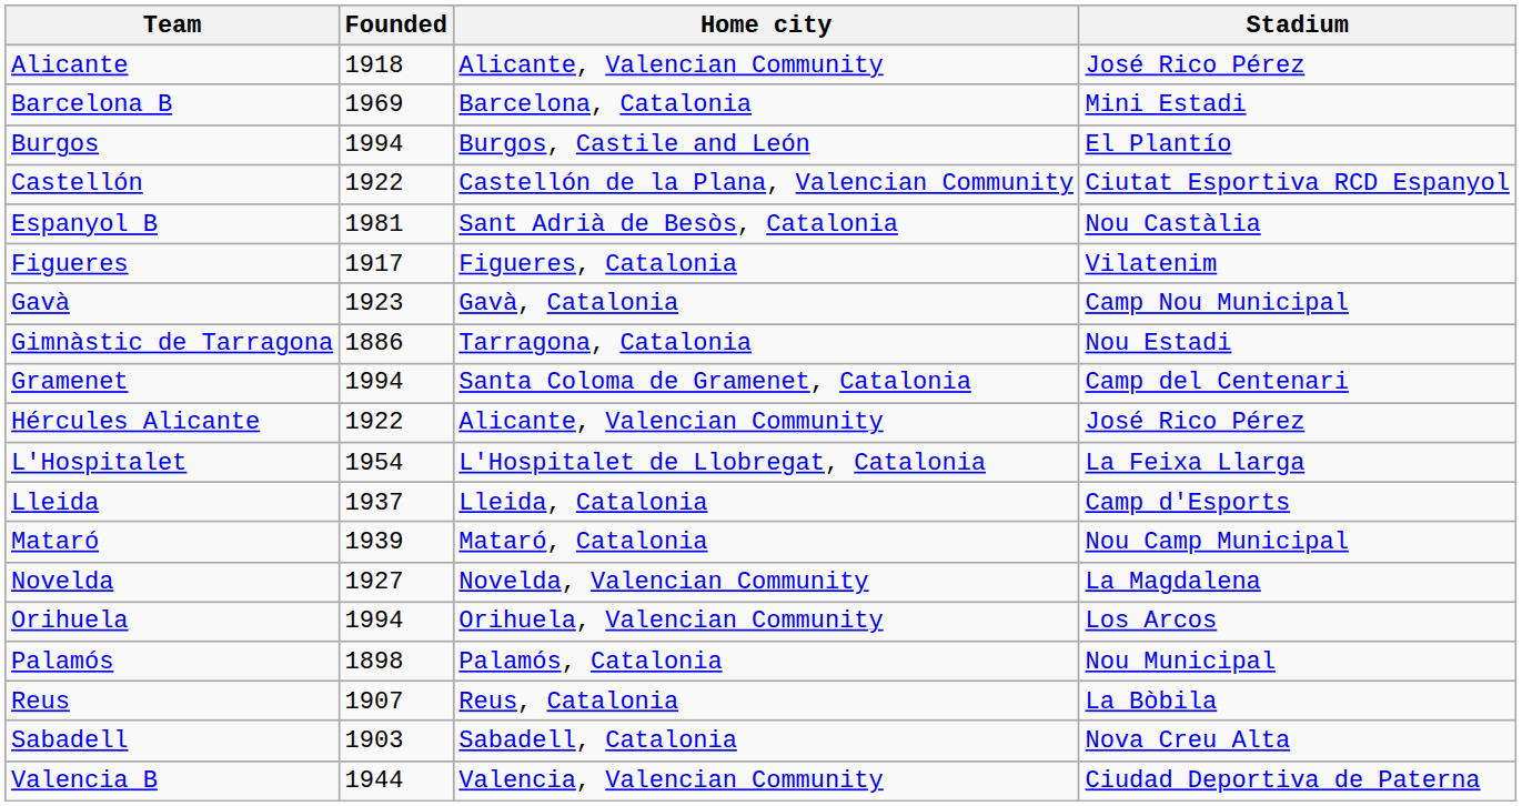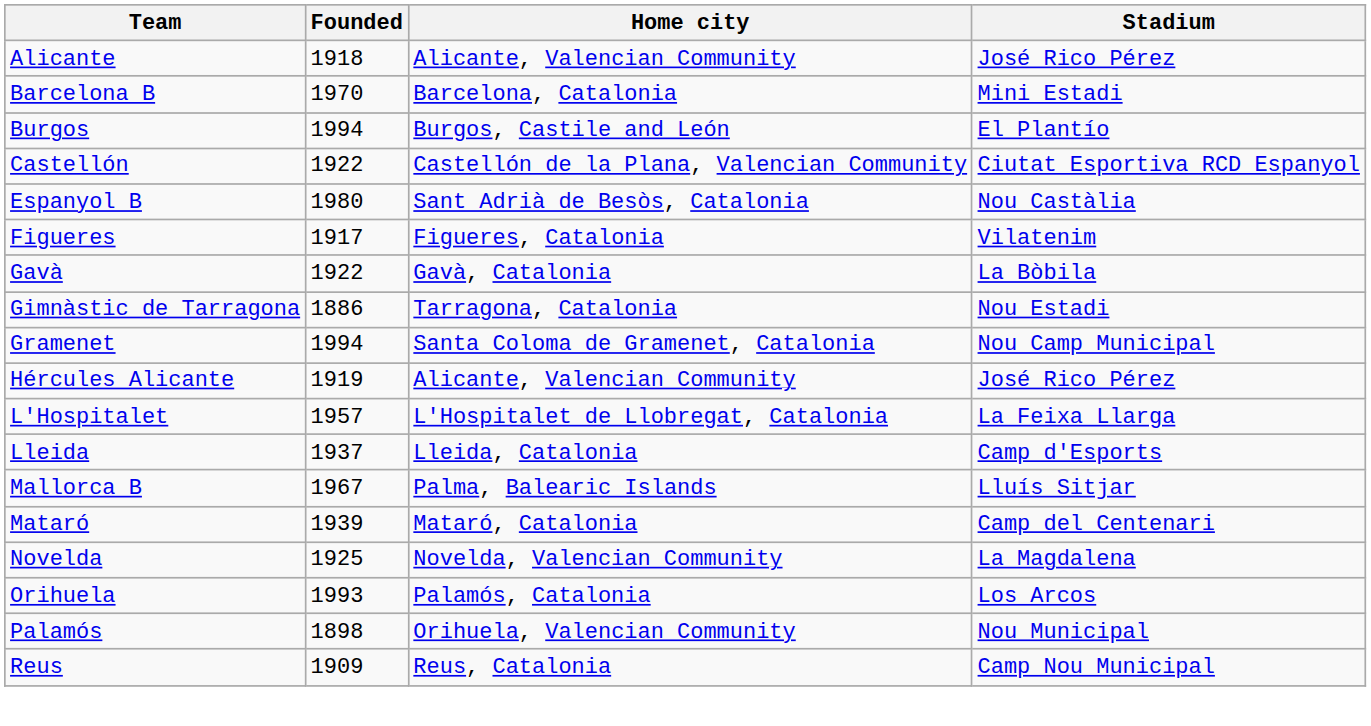 <table class="wikitable sortable">
 <tr>
 <th>Team</th>
 <th>Founded</th>
 <th>Home city</th>
 <th>Stadium</th>
 </tr>
 <tr>
 <td><a href='#'>Alicante</a></td>
 <td>1918</td>
 <td><a href='#'>Alicante</a>, <a href='#'>Valencian Community</a></td>
 <td><a href='#'>José Rico Pérez</a></td>
 </tr>
 <tr>
 <td><a href='#'>Barcelona B</a></td>
-<td>1969</td>
+<td>1970</td>
 <td><a href='#'>Barcelona</a>, <a href='#'>Catalonia</a></td>
 <td><a href='#'>Mini Estadi</a></td>
 </tr>
 <tr>
 <td><a href='#'>Burgos</a></td>
 <td>1994</td>
 <td><a href='#'>Burgos</a>, <a href='#'>Castile and León</a></td>
 <td><a href='#'>El Plantío</a></td>
 </tr>
 <tr>
 <td><a href='#'>Castellón</a></td>
 <td>1922</td>
 <td><a href='#'>Castellón de la Plana</a>, <a href='#'>Valencian Community</a></td>
 <td><a href='#'>Ciutat Esportiva RCD Espanyol</a></td>
 </tr>
 <tr>
 <td><a href='#'>Espanyol B</a></td>
-<td>1981</td>
+<td>1980</td>
 <td><a href='#'>Sant Adrià de Besòs</a>, <a href='#'>Catalonia</a></td>
 <td><a href='#'>Nou Castàlia</a></td>
 </tr>
 <tr>
 <td><a href='#'>Figueres</a></td>
 <td>1917</td>
 <td><a href='#'>Figueres</a>, <a href='#'>Catalonia</a></td>
 <td><a href='#'>Vilatenim</a></td>
 </tr>
 <tr>
 <td><a href='#'>Gavà</a></td>
-<td>1923</td>
+<td>1922</td>
 <td><a href='#'>Gavà</a>, <a href='#'>Catalonia</a></td>
-<td><a href='#'>Camp Nou Municipal</a></td>
+<td><a href='#'>La Bòbila</a></td>
 </tr>
 <tr>
 <td><a href='#'>Gimnàstic de Tarragona</a></td>
 <td>1886</td>
 <td><a href='#'>Tarragona</a>, <a href='#'>Catalonia</a></td>
 <td><a href='#'>Nou Estadi</a></td>
 </tr>
 <tr>
 <td><a href='#'>Gramenet</a></td>
 <td>1994</td>
 <td><a href='#'>Santa Coloma de Gramenet</a>, <a href='#'>Catalonia</a></td>
-<td><a href='#'>Camp del Centenari</a></td>
+<td><a href='#'>Nou Camp Municipal</a></td>
 </tr>
 <tr>
 <td><a href='#'>Hércules Alicante</a></td>
-<td>1922</td>
+<td>1919</td>
 <td><a href='#'>Alicante</a>, <a href='#'>Valencian Community</a></td>
 <td><a href='#'>José Rico Pérez</a></td>
 </tr>
 <tr>
 <td><a href='#'>L'Hospitalet</a></td>
-<td>1954</td>
+<td>1957</td>
 <td><a href='#'>L'Hospitalet de Llobregat</a>, <a href='#'>Catalonia</a></td>
 <td><a href='#'>La Feixa Llarga</a></td>
 </tr>
 <tr>
 <td><a href='#'>Lleida</a></td>
 <td>1937</td>
 <td><a href='#'>Lleida</a>, <a href='#'>Catalonia</a></td>
 <td><a href='#'>Camp d'Esports</a></td>
 </tr>
 <tr>
+<td><a href='#'>Mallorca B</a></td>
+<td>1967</td>
+<td><a href='#'>Palma</a>, <a href='#'>Balearic Islands</a></td>
+<td><a href='#'>Lluís Sitjar</a></td>
+</tr>
+<tr>
 <td><a href='#'>Mataró</a></td>
 <td>1939</td>
 <td><a href='#'>Mataró</a>, <a href='#'>Catalonia</a></td>
-<td><a href='#'>Nou Camp Municipal</a></td>
+<td><a href='#'>Camp del Centenari</a></td>
 </tr>
 <tr>
 <td><a href='#'>Novelda</a></td>
-<td>1927</td>
+<td>1925</td>
 <td><a href='#'>Novelda</a>, <a href='#'>Valencian Community</a></td>
 <td><a href='#'>La Magdalena</a></td>
 </tr>
 <tr>
 <td><a href='#'>Orihuela</a></td>
-<td>1994</td>
-<td><a href='#'>Orihuela</a>, <a href='#'>Valencian Community</a></td>
+<td>1993</td>
+<td><a href='#'>Palamós</a>, <a href='#'>Catalonia</a></td>
 <td><a href='#'>Los Arcos</a></td>
 </tr>
 <tr>
 <td><a href='#'>Palamós</a></td>
 <td>1898</td>
-<td><a href='#'>Palamós</a>, <a href='#'>Catalonia</a></td>
+<td><a href='#'>Orihuela</a>, <a href='#'>Valencian Community</a></td>
 <td><a href='#'>Nou Municipal</a></td>
 </tr>
 <tr>
 <td><a href='#'>Reus</a></td>
-<td>1907</td>
+<td>1909</td>
 <td><a href='#'>Reus</a>, <a href='#'>Catalonia</a></td>
-<td><a href='#'>La Bòbila</a></td>
-</tr>
-<tr>
-<td><a href='#'>Sabadell</a></td>
-<td>1903</td>
-<td><a href='#'>Sabadell</a>, <a href='#'>Catalonia</a></td>
-<td><a href='#'>Nova Creu Alta</a></td>
-</tr>
-<tr>
-<td><a href='#'>Valencia B</a></td>
-<td>1944</td>
-<td><a href='#'>Valencia</a>, <a href='#'>Valencian Community</a></td>
-<td><a href='#'>Ciudad Deportiva de Paterna</a></td>
+<td><a href='#'>Camp Nou Municipal</a></td>
 </tr>
 </table>
